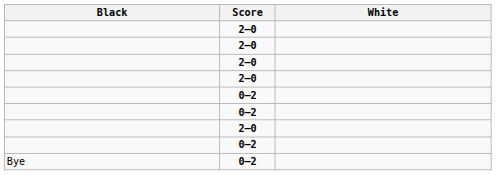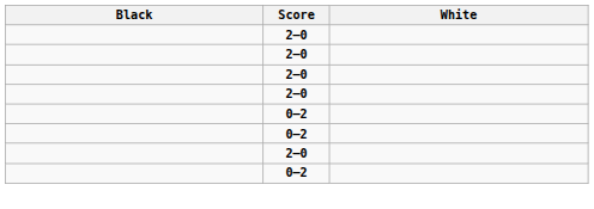 <table class="wikitable" style="text-align: center;">
 <tr>
 <th align="right" width="270">Black</th>
 <th width="65">Score</th>
 <th align="left" width="270">White</th>
 </tr>
 <tr>
 <td align=left><strong><br></strong></td>
 <td align=center><strong>2–0</strong></td>
 <td align=left><br></td>
 </tr>
 <tr>
 <td align=left><strong><br></strong></td>
 <td align=center><strong>2–0</strong></td>
 <td align=left><br></td>
 </tr>
 <tr>
 <td align=left><strong><br></strong></td>
 <td align=center><strong>2–0</strong></td>
 <td align=left><br></td>
 </tr>
 <tr>
 <td align=left><strong><br></strong></td>
 <td align=center><strong>2–0</strong></td>
 <td align=left><br></td>
 </tr>
 <tr>
 <td align=left><br></td>
 <td align=center><strong>0–2</strong></td>
 <td align=left><strong><br></strong></td>
 </tr>
 <tr>
 <td align=left><br></td>
 <td align=center><strong>0–2</strong></td>
 <td align=left><strong><br></strong></td>
 </tr>
 <tr>
 <td align=left><strong><br></strong></td>
 <td align=center><strong>2–0</strong></td>
 <td align=left><br></td>
 </tr>
 <tr>
 <td align=left><br></td>
 <td align=center><strong>0–2</strong></td>
 <td align=left><strong><br></strong></td>
 </tr>
-<tr>
-<td align=left>Bye</td>
-<td align=center><strong>0–2</strong></td>
-<td align=left><strong><br></strong></td>
-</tr>
 </table>
